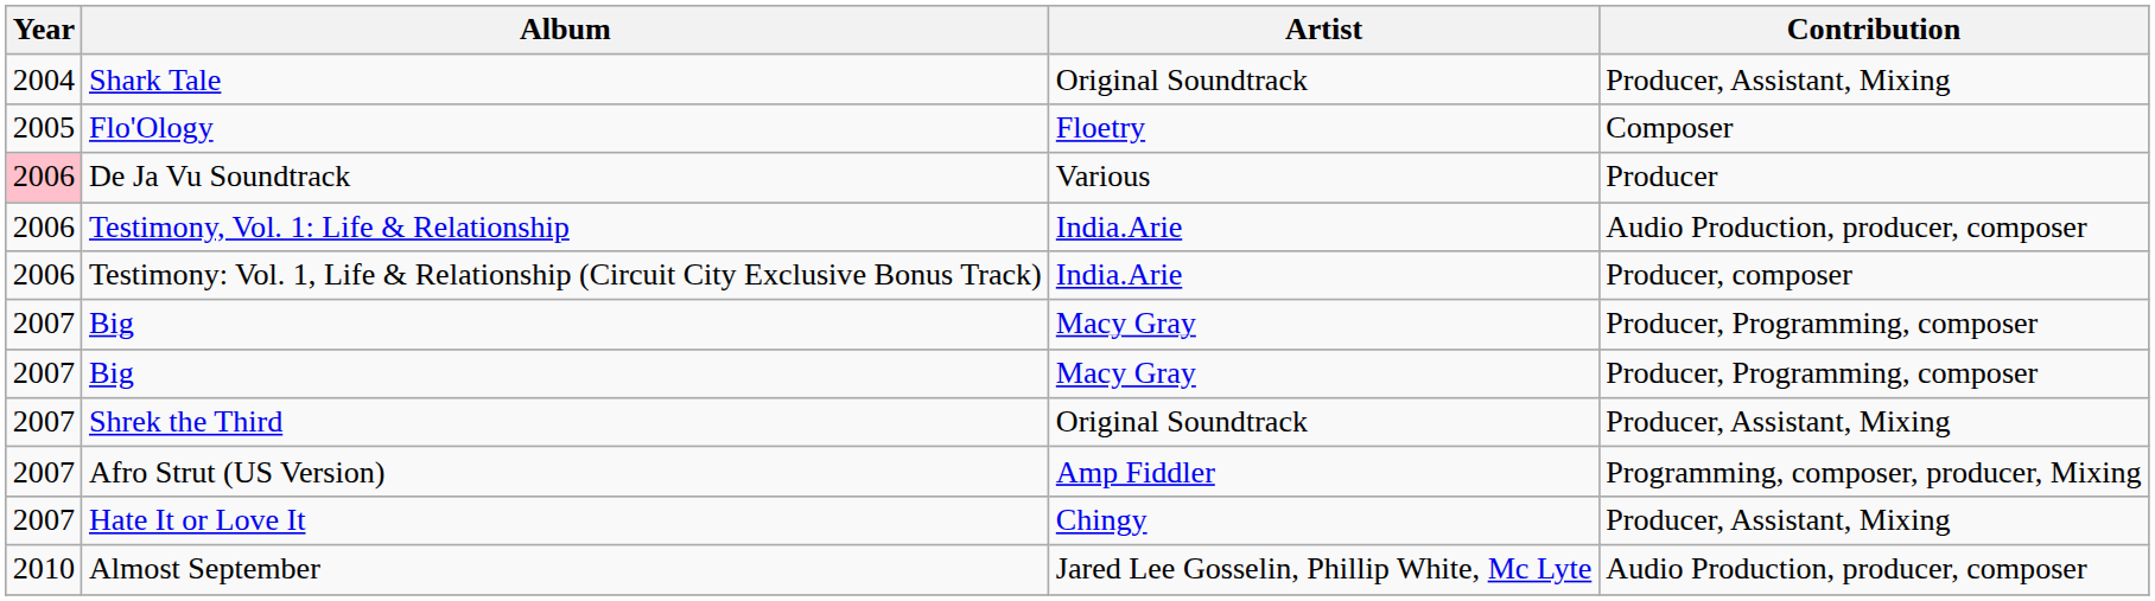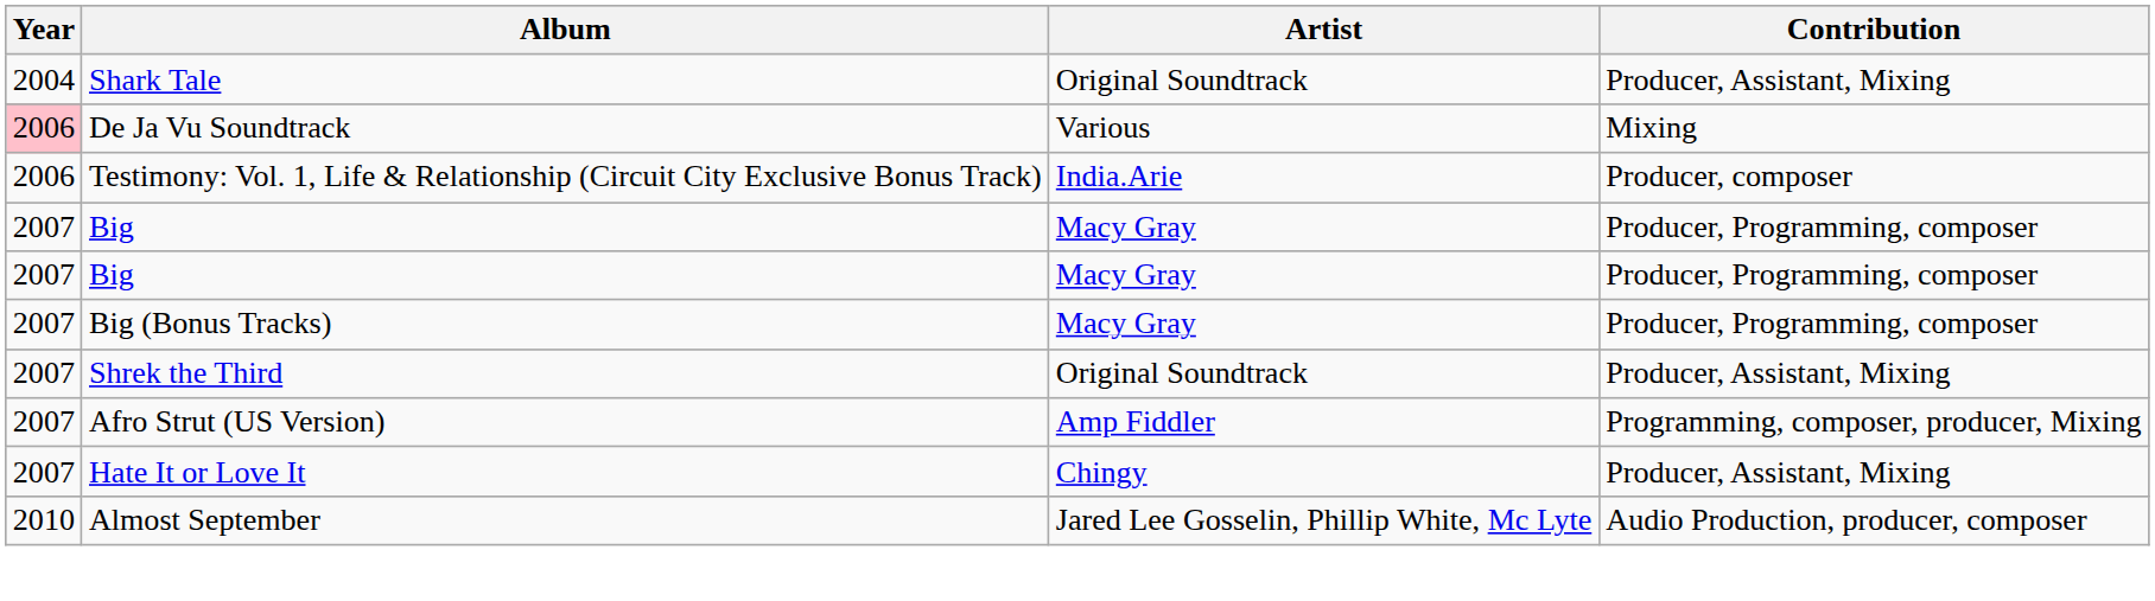 <table class="wikitable">
 <tr>
 <th>Year</th>
 <th>Album</th>
 <th>Artist</th>
 <th>Contribution</th>
 </tr>
 <tr>
 <td>2004</td>
 <td><a href='#'>Shark Tale</a></td>
 <td>Original Soundtrack</td>
 <td>Producer, Assistant, Mixing</td>
 </tr>
 <tr>
-<td>2005</td>
-<td><a href='#'>Flo'Ology</a></td>
-<td><a href='#'>Floetry</a></td>
-<td>Composer</td>
-</tr>
-<tr>
 <td style="background: pink;">2006</td>
 <td>De Ja Vu Soundtrack</td>
 <td>Various</td>
-<td>Producer</td>
-</tr>
-<tr>
-<td>2006</td>
-<td><a href='#'>Testimony, Vol. 1: Life & Relationship</a></td>
-<td><a href='#'>India.Arie</a></td>
-<td>Audio Production, producer, composer</td>
+<td>Mixing</td>
 </tr>
 <tr>
 <td>2006</td>
 <td>Testimony: Vol. 1, Life & Relationship (Circuit City Exclusive Bonus Track)</td>
 <td><a href='#'>India.Arie</a></td>
 <td>Producer, composer</td>
 </tr>
 <tr>
 <td>2007</td>
 <td><a href='#'>Big</a></td>
 <td><a href='#'>Macy Gray</a></td>
 <td>Producer, Programming, composer</td>
 </tr>
 <tr>
 <td>2007</td>
 <td><a href='#'>Big</a></td>
+<td><a href='#'>Macy Gray</a></td>
+<td>Producer, Programming, composer</td>
+</tr>
+<tr>
+<td>2007</td>
+<td>Big (Bonus Tracks)</td>
 <td><a href='#'>Macy Gray</a></td>
 <td>Producer, Programming, composer</td>
 </tr>
 <tr>
 <td>2007</td>
 <td><a href='#'>Shrek the Third</a></td>
 <td>Original Soundtrack</td>
 <td>Producer, Assistant, Mixing</td>
 </tr>
 <tr>
 <td>2007</td>
 <td>Afro Strut (US Version)</td>
 <td><a href='#'>Amp Fiddler</a></td>
 <td>Programming, composer, producer, Mixing</td>
 </tr>
 <tr>
 <td>2007</td>
 <td><a href='#'>Hate It or Love It</a></td>
 <td><a href='#'>Chingy</a></td>
 <td>Producer, Assistant, Mixing</td>
 </tr>
 <tr>
 <td>2010</td>
 <td>Almost September</td>
 <td>Jared Lee Gosselin, Phillip White, <a href='#'>Mc Lyte</a></td>
 <td>Audio Production, producer, composer</td>
 </tr>
 </table>
